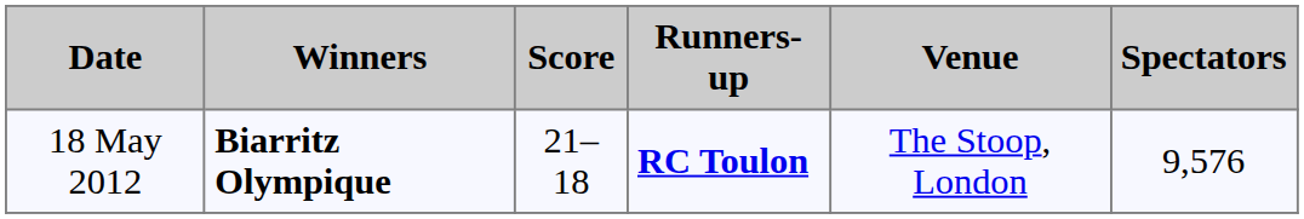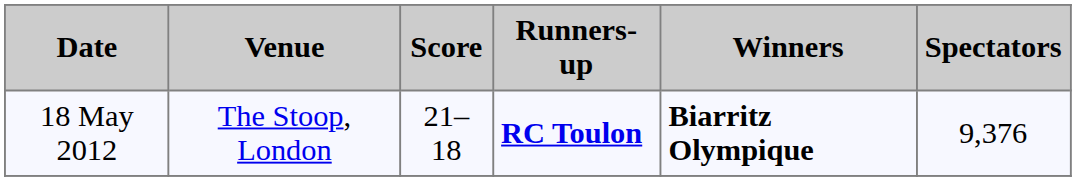 <table bgcolor="#f7f8ff" cellpadding="4" width="90%" cellspacing="0" border="1" style="font-size: 100%; border: grey solid 1px; border-collapse: collapse;">
 <tr bgcolor="#CCCCCC">
 <td align=center><strong>Date</strong></td>
-<td align=center><strong>Winners</strong></td>
+<td align=center><strong>Venue</strong></td>
 <td align=center><strong>Score</strong></td>
 <td align=center><strong>Runners-up</strong></td>
-<td align=center><strong>Venue</strong></td>
+<td align=center><strong>Winners</strong></td>
 <td align=center><strong>Spectators</strong></td>
 </tr>
 <tr>
 <td align=center>18 May 2012</td>
-<td> <strong>Biarritz Olympique</strong></td>
+<td align=center><a href='#'>The Stoop</a>, <a href='#'>London</a></td>
 <td align=center>21–18</td>
 <td><strong> <a href='#'>RC Toulon</a></strong></td>
-<td align=center><a href='#'>The Stoop</a>, <a href='#'>London</a></td>
-<td align=center>9,576</td>
+<td> <strong>Biarritz Olympique</strong></td>
+<td align=center>9,376</td>
 </tr>
 </table>
